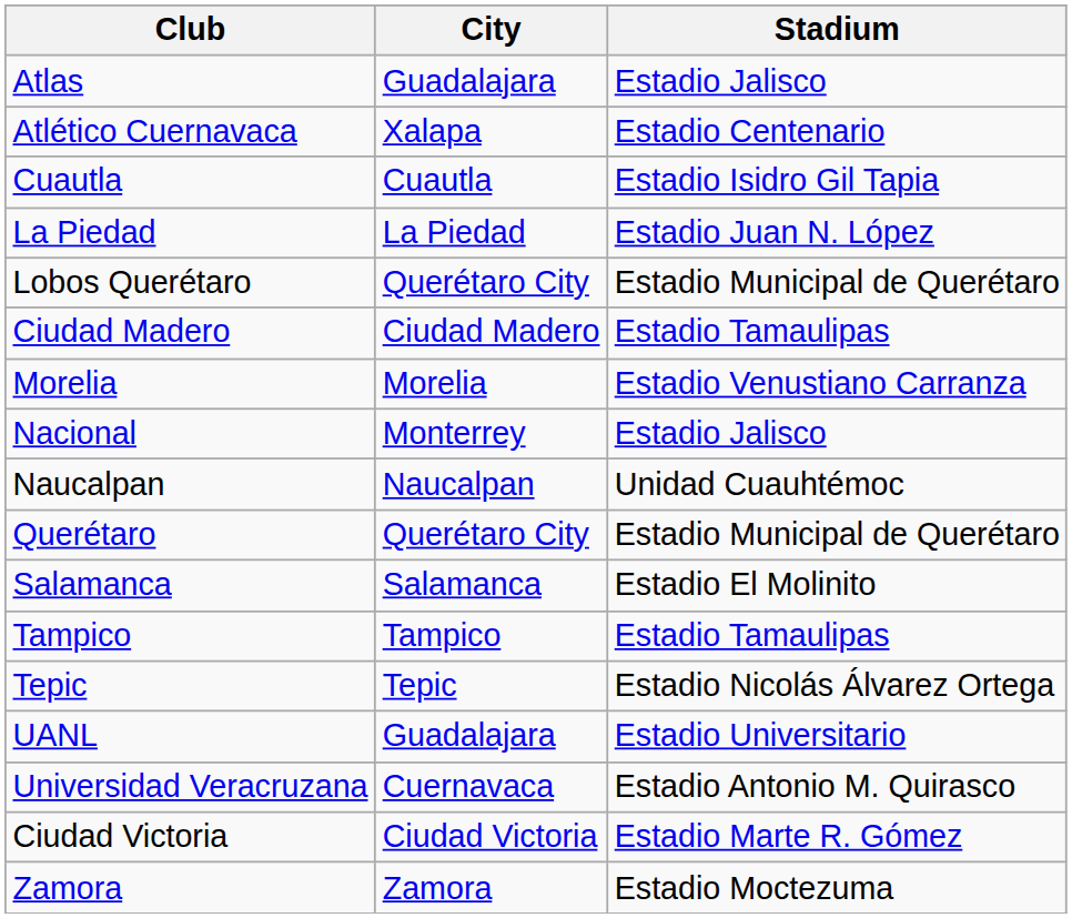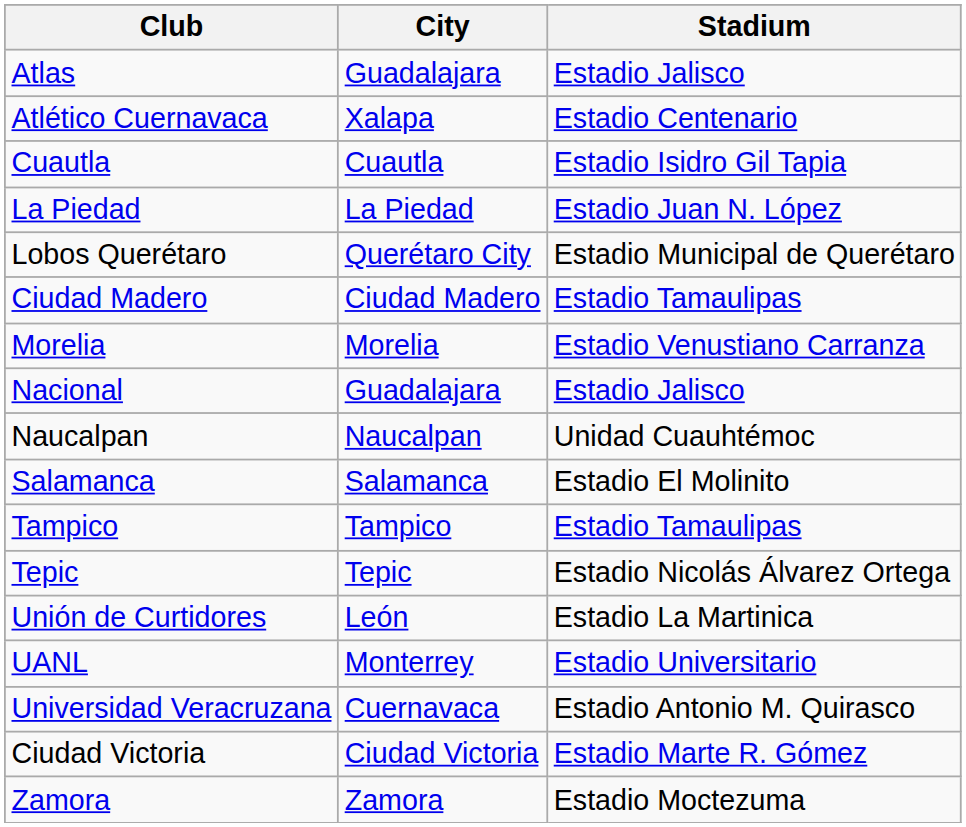 <table class="wikitable sortable">
 <tr>
 <th>Club</th>
 <th>City</th>
 <th>Stadium</th>
 </tr>
 <tr>
 <td><a href='#'>Atlas</a></td>
 <td><a href='#'>Guadalajara</a></td>
 <td><a href='#'>Estadio Jalisco</a></td>
 </tr>
 <tr>
 <td><a href='#'>Atlético Cuernavaca</a></td>
 <td><a href='#'>Xalapa</a></td>
 <td><a href='#'>Estadio Centenario</a></td>
 </tr>
 <tr>
 <td><a href='#'>Cuautla</a></td>
 <td><a href='#'>Cuautla</a></td>
 <td><a href='#'>Estadio Isidro Gil Tapia</a></td>
 </tr>
 <tr>
 <td><a href='#'>La Piedad</a></td>
 <td><a href='#'>La Piedad</a></td>
 <td><a href='#'>Estadio Juan N. López</a></td>
 </tr>
 <tr>
 <td>Lobos Querétaro</td>
 <td><a href='#'>Querétaro City</a></td>
 <td>Estadio Municipal de Querétaro</td>
 </tr>
 <tr>
 <td><a href='#'>Ciudad Madero</a></td>
 <td><a href='#'>Ciudad Madero</a></td>
 <td><a href='#'>Estadio Tamaulipas</a></td>
 </tr>
 <tr>
 <td><a href='#'>Morelia</a></td>
 <td><a href='#'>Morelia</a></td>
 <td><a href='#'>Estadio Venustiano Carranza</a></td>
 </tr>
 <tr>
 <td><a href='#'>Nacional</a></td>
-<td><a href='#'>Monterrey</a></td>
+<td><a href='#'>Guadalajara</a></td>
 <td><a href='#'>Estadio Jalisco</a></td>
 </tr>
 <tr>
 <td>Naucalpan</td>
 <td><a href='#'>Naucalpan</a></td>
 <td>Unidad Cuauhtémoc</td>
-</tr>
-<tr>
-<td><a href='#'>Querétaro</a></td>
-<td><a href='#'>Querétaro City</a></td>
-<td>Estadio Municipal de Querétaro</td>
 </tr>
 <tr>
 <td><a href='#'>Salamanca</a></td>
 <td><a href='#'>Salamanca</a></td>
 <td>Estadio El Molinito</td>
 </tr>
 <tr>
 <td><a href='#'>Tampico</a></td>
 <td><a href='#'>Tampico</a></td>
 <td><a href='#'>Estadio Tamaulipas</a></td>
 </tr>
 <tr>
 <td><a href='#'>Tepic</a></td>
 <td><a href='#'>Tepic</a></td>
 <td>Estadio Nicolás Álvarez Ortega</td>
 </tr>
 <tr>
+<td><a href='#'>Unión de Curtidores</a></td>
+<td><a href='#'>León</a></td>
+<td>Estadio La Martinica</td>
+</tr>
+<tr>
 <td><a href='#'>UANL</a></td>
-<td><a href='#'>Guadalajara</a></td>
+<td><a href='#'>Monterrey</a></td>
 <td><a href='#'>Estadio Universitario</a></td>
 </tr>
 <tr>
 <td><a href='#'>Universidad Veracruzana</a></td>
 <td><a href='#'>Cuernavaca</a></td>
 <td>Estadio Antonio M. Quirasco</td>
 </tr>
 <tr>
 <td>Ciudad Victoria</td>
 <td><a href='#'>Ciudad Victoria</a></td>
 <td><a href='#'>Estadio Marte R. Gómez</a></td>
 </tr>
 <tr>
 <td><a href='#'>Zamora</a></td>
 <td><a href='#'>Zamora</a></td>
 <td>Estadio Moctezuma</td>
 </tr>
 </table>
